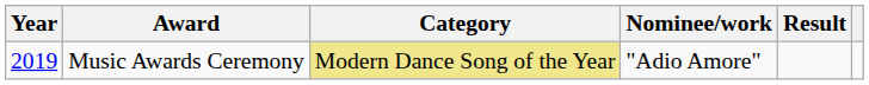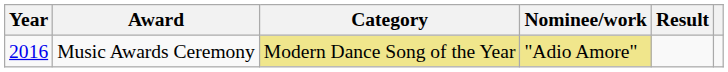 <table class="wikitable">
 <tr>
 <th>Year</th>
 <th>Award</th>
 <th>Category</th>
 <th>Nominee/work</th>
 <th>Result</th>
 <th></th>
 </tr>
 <tr>
-<td><a href='#'>2019</a></td>
+<td><a href='#'>2016</a></td>
 <td>Music Awards Ceremony</td>
 <td style="background: khaki;">Modern Dance Song of the Year</td>
-<td>"Adio Amore"</td>
+<td style="background: khaki;">"Adio Amore"</td>
 <td></td>
 <td></td>
 </tr>
 </table>
